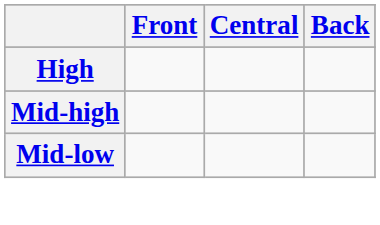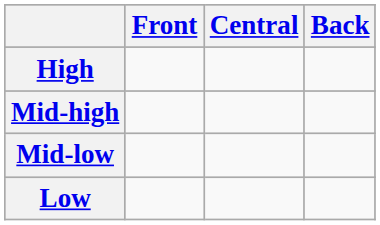 <table class="wikitable">
 <tr>
 <th></th>
 <th><a href='#'>Front</a></th>
 <th><a href='#'>Central</a></th>
 <th><a href='#'>Back</a></th>
 </tr>
 <tr>
 <th><a href='#'>High</a></th>
 <td></td>
 <td></td>
 <td></td>
 </tr>
 <tr>
 <th><a href='#'>Mid-high</a></th>
 <td></td>
 <td></td>
 <td></td>
 </tr>
 <tr>
 <th><a href='#'>Mid-low</a></th>
 <td> </td>
 <td></td>
 <td> </td>
 </tr>
+<tr>
+<th><a href='#'>Low</a></th>
+<td></td>
+<td></td>
+<td></td>
+</tr>
 </table>
